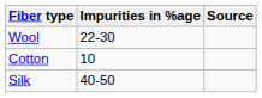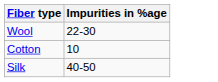 <table class="wikitable">
 <tr>
 <th><a href='#'>Fiber</a> type</th>
 <th>Impurities in %age</th>
-<th>Source</th>
 </tr>
 <tr>
 <td><a href='#'>Wool</a></td>
 <td>22-30</td>
-<td></td>
 </tr>
 <tr>
 <td><a href='#'>Cotton</a></td>
 <td>10</td>
-<td></td>
 </tr>
 <tr>
 <td><a href='#'>Silk</a></td>
 <td>40-50</td>
-<td></td>
 </tr>
 </table>
